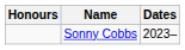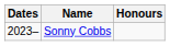 <table class="wikitable">
 <tr>
+<th>Dates</th>
+<th>Name</th>
 <th>Honours</th>
-<th>Name</th>
-<th>Dates</th>
 </tr>
 <tr>
+<td>2023–</td>
+<td> <a href='#'>Sonny Cobbs</a></td>
 <td></td>
-<td> <a href='#'>Sonny Cobbs</a></td>
-<td>2023–</td>
 </tr>
 </table>
